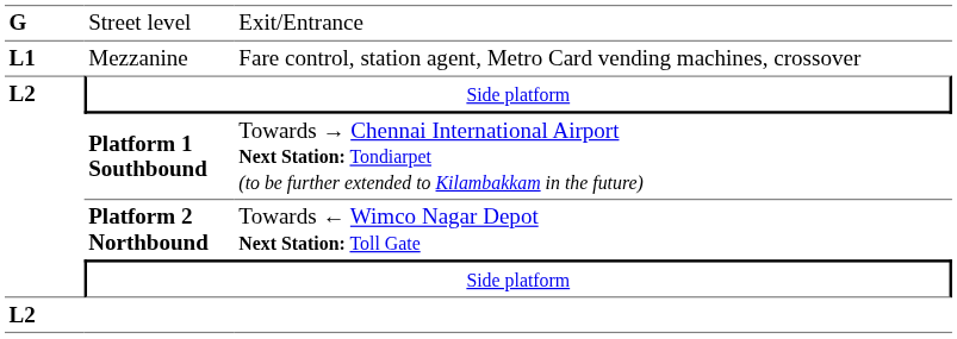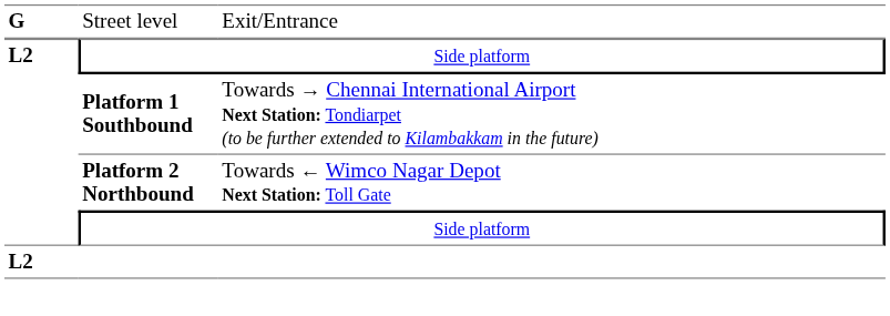 <table border="0" cellspacing="0" cellpadding="3" table>
 <tr>
 <td style="border-bottom:solid 1px gray;border-top:solid 1px gray;" width="50" valign="top"><strong>G</strong></td>
 <td style="border-top:solid 1px gray;border-bottom:solid 1px gray;" width="100" valign="top">Street level</td>
 <td style="border-top:solid 1px gray;border-bottom:solid 1px gray;" width="500" valign="top">Exit/Entrance</td>
-</tr>
-<tr>
-<td valign="top"><strong>L1</strong></td>
-<td valign="top">Mezzanine</td>
-<td valign="top">Fare control, station agent, Metro Card vending machines, crossover<br></td>
 </tr>
 <tr>
 <td rowspan="4" style="border-top:solid 1px gray;border-bottom:solid 1px gray;" width="50" valign="top"><strong>L2</strong></td>
 <td colspan="2" style="border-top:solid 1px gray;border-right:solid 2px black;border-left:solid 2px black;border-bottom:solid 2px black;text-align:center;"><small><a href='#'>Side platform</a></small></td>
 </tr>
 <tr>
 <td style="border-bottom:solid 1px gray;" width="100"><span><strong>Platform 1</strong><br><strong>Southbound</strong></span></td>
 <td style="border-bottom:solid 1px gray;" width="500">Towards → <a href='#'>Chennai International Airport</a><br><small><strong>Next Station:</strong> <a href='#'>Tondiarpet</a><br><em>(to be further extended to <a href='#'>Kilambakkam</a> in the future)</em></small></td>
 </tr>
 <tr>
 <td><span><strong>Platform 2</strong><br><strong>Northbound</strong></span></td>
 <td><span></span>Towards ← <a href='#'>Wimco Nagar Depot</a><br><small><strong>Next Station:</strong> <a href='#'>Toll Gate</a></small></td>
 </tr>
 <tr>
 <td colspan="2" style="border-top:solid 2px black;border-right:solid 2px black;border-left:solid 2px black;border-bottom:solid 1px gray;text-align:center;"><small><a href='#'>Side platform</a></small></td>
 </tr>
 <tr>
 <td rowspan="2" style="border-bottom:solid 1px gray;" width="50" valign="top"><strong>L2</strong></td>
 <td style="border-bottom:solid 1px gray;" width="100"></td>
 <td style="border-bottom:solid 1px gray;" width="500"></td>
 </tr>
 <tr>
 </tr>
 </table>
